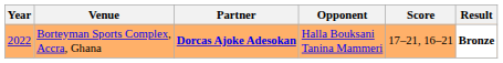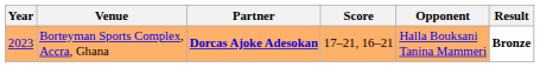 <table class="sortable wikitable" style="font-size: 90%;">
 <tr>
 <th>Year</th>
 <th>Venue</th>
 <th>Partner</th>
+<th>Score</th>
 <th>Opponent</th>
-<th>Score</th>
 <th>Result</th>
 </tr>
 <tr style="background:#FFB069">
-<td align="center"><a href='#'>2022</a></td>
+<td align="center"><a href='#'>2023</a></td>
 <td align="left"><a href='#'>Borteyman Sports Complex</a>,<br><a href='#'>Accra</a>, Ghana</td>
 <td align="left"><strong> <a href='#'>Dorcas Ajoke Adesokan</a></strong></td>
+<td align="left">17–21, 16–21</td>
 <td align="left"> <a href='#'>Halla Bouksani</a><br> <a href='#'>Tanina Mammeri</a></td>
-<td align="left">17–21, 16–21</td>
 <td style="text-align:left; background:white"> <strong>Bronze</strong></td>
 </tr>
 </table>
